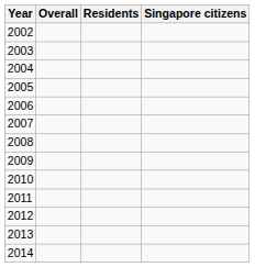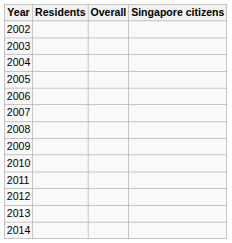 <table class="wikitable">
 <tr>
 <th>Year</th>
+<th>Residents</th>
 <th>Overall</th>
-<th>Residents</th>
 <th>Singapore citizens</th>
 </tr>
 <tr>
 <td>2002</td>
 <td></td>
 <td></td>
 <td></td>
 </tr>
 <tr>
 <td>2003</td>
 <td></td>
 <td></td>
 <td></td>
 </tr>
 <tr>
 <td>2004</td>
 <td></td>
 <td></td>
 <td></td>
 </tr>
 <tr>
 <td>2005</td>
 <td></td>
 <td></td>
 <td></td>
 </tr>
 <tr>
 <td>2006</td>
 <td></td>
 <td></td>
 <td></td>
 </tr>
 <tr>
 <td>2007</td>
 <td></td>
 <td></td>
 <td></td>
 </tr>
 <tr>
 <td>2008</td>
 <td></td>
 <td></td>
 <td></td>
 </tr>
 <tr>
 <td>2009</td>
 <td></td>
 <td></td>
 <td></td>
 </tr>
 <tr>
 <td>2010</td>
 <td></td>
 <td></td>
 <td></td>
 </tr>
 <tr>
 <td>2011</td>
 <td></td>
 <td></td>
 <td></td>
 </tr>
 <tr>
 <td>2012</td>
 <td></td>
 <td></td>
 <td></td>
 </tr>
 <tr>
 <td>2013</td>
 <td></td>
 <td></td>
 <td></td>
 </tr>
 <tr>
 <td>2014</td>
 <td></td>
 <td></td>
 <td></td>
 </tr>
 </table>
